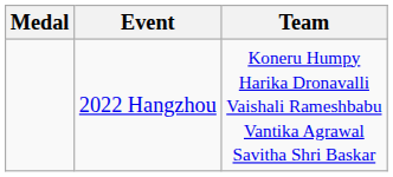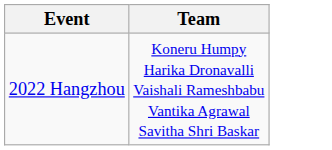 <table class="wikitable sortable" style="text-align:center">
 <tr>
-<th>Medal</th>
 <th>Event</th>
 <th>Team</th>
 </tr>
 <tr>
-<td></td>
 <td><a href='#'>2022 Hangzhou</a></td>
 <td><small><a href='#'>Koneru Humpy</a><br><a href='#'>Harika Dronavalli</a><br><a href='#'>Vaishali Rameshbabu</a><br><a href='#'>Vantika Agrawal</a><br><a href='#'>Savitha Shri Baskar</a></small></td>
 </tr>
 </table>
